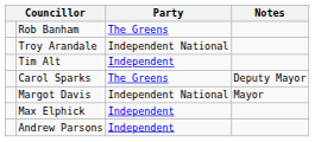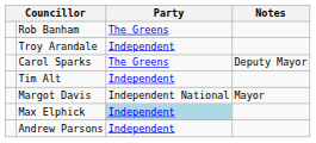 <table class="wikitable">
 <tr>
 <th colspan="2">Councillor</th>
 <th>Party</th>
 <th>Notes</th>
 </tr>
 <tr>
 <td> </td>
 <td>Rob Banham</td>
 <td><a href='#'>The Greens</a></td>
 <td></td>
 </tr>
 <tr>
 <td> </td>
 <td>Troy Arandale</td>
-<td>Independent National</td>
-<td></td>
-</tr>
-<tr>
-<td> </td>
-<td>Tim Alt</td>
 <td><a href='#'>Independent</a></td>
 <td></td>
 </tr>
 <tr>
 <td> </td>
 <td>Carol Sparks</td>
 <td><a href='#'>The Greens</a></td>
 <td>Deputy Mayor</td>
 </tr>
 <tr>
 <td> </td>
+<td>Tim Alt</td>
+<td><a href='#'>Independent</a></td>
+<td></td>
+</tr>
+<tr>
+<td> </td>
 <td>Margot Davis</td>
 <td>Independent National</td>
 <td>Mayor</td>
 </tr>
 <tr>
 <td> </td>
 <td>Max Elphick</td>
-<td><a href='#'>Independent</a></td>
+<td style="background: lightblue;"><a href='#'>Independent</a></td>
 <td></td>
 </tr>
 <tr>
 <td> </td>
 <td>Andrew Parsons</td>
 <td><a href='#'>Independent</a></td>
 <td></td>
 </tr>
 </table>
